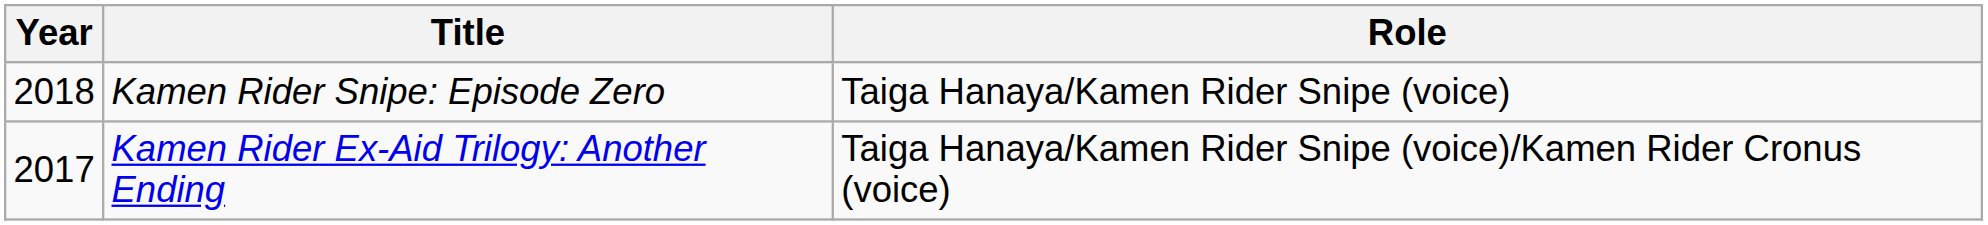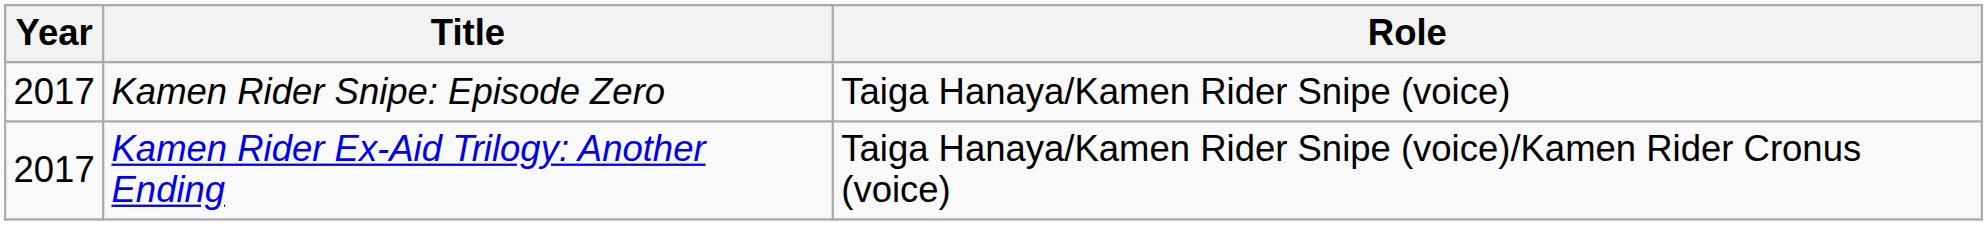 <table class="wikitable">
 <tr>
 <th>Year</th>
 <th>Title</th>
 <th>Role</th>
 </tr>
 <tr>
-<td>2018</td>
+<td>2017</td>
 <td><em>Kamen Rider Snipe: Episode Zero</em></td>
 <td>Taiga Hanaya/Kamen Rider Snipe (voice)</td>
 </tr>
 <tr>
 <td>2017</td>
 <td><em><a href='#'>Kamen Rider Ex-Aid Trilogy: Another Ending</a></em></td>
 <td>Taiga Hanaya/Kamen Rider Snipe (voice)/Kamen Rider Cronus (voice)</td>
 </tr>
 </table>
